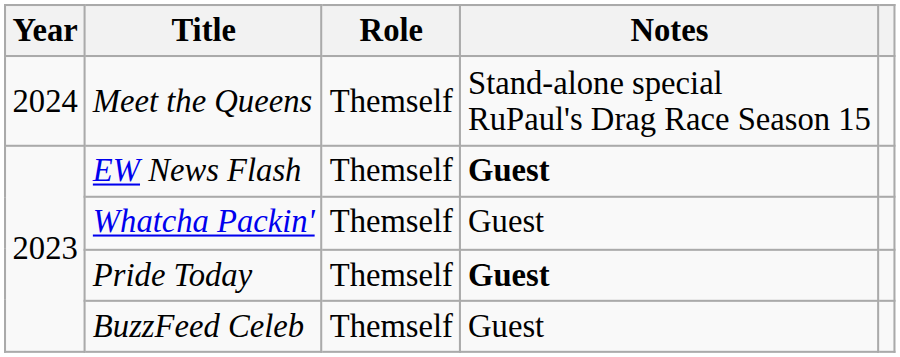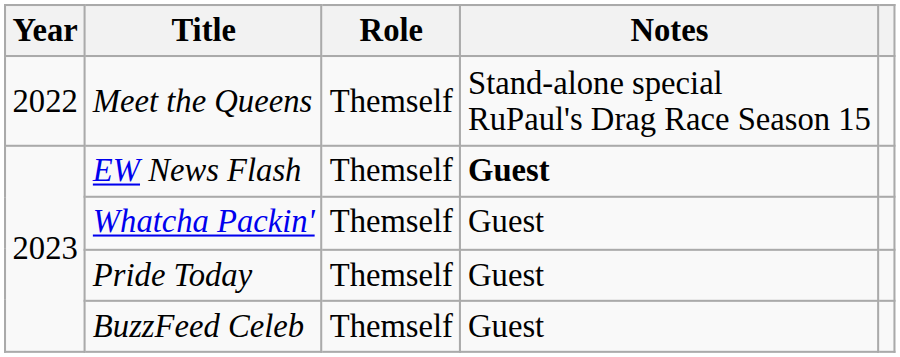 <table class="wikitable">
 <tr>
 <th>Year</th>
 <th>Title</th>
 <th>Role</th>
 <th>Notes</th>
 <th style="text-align: center;" class="unsortable"></th>
 </tr>
 <tr>
-<td>2024</td>
+<td>2022</td>
 <td><em>Meet the Queens</em></td>
 <td>Themself</td>
 <td>Stand-alone special<br>RuPaul's Drag Race Season 15</td>
 <td style="text-align: center;"></td>
 </tr>
 <tr>
 <td rowspan=4>2023</td>
 <td><em><a href='#'>EW</a> News Flash</em></td>
 <td>Themself</td>
 <td><strong>Guest</strong></td>
 <td style="text-align: center;"></td>
 </tr>
 <tr>
 <td><em><a href='#'>Whatcha Packin'</a></em></td>
 <td>Themself</td>
 <td>Guest</td>
 <td style="text-align: center;"></td>
 </tr>
 <tr>
 <td><em>Pride Today</em></td>
 <td>Themself</td>
-<td><strong>Guest</strong></td>
+<td>Guest</td>
 <td style="text-align: center;"></td>
 </tr>
 <tr>
 <td><em>BuzzFeed Celeb</em></td>
 <td>Themself</td>
 <td>Guest</td>
 <td style="text-align: center;"></td>
 </tr>
 </table>
